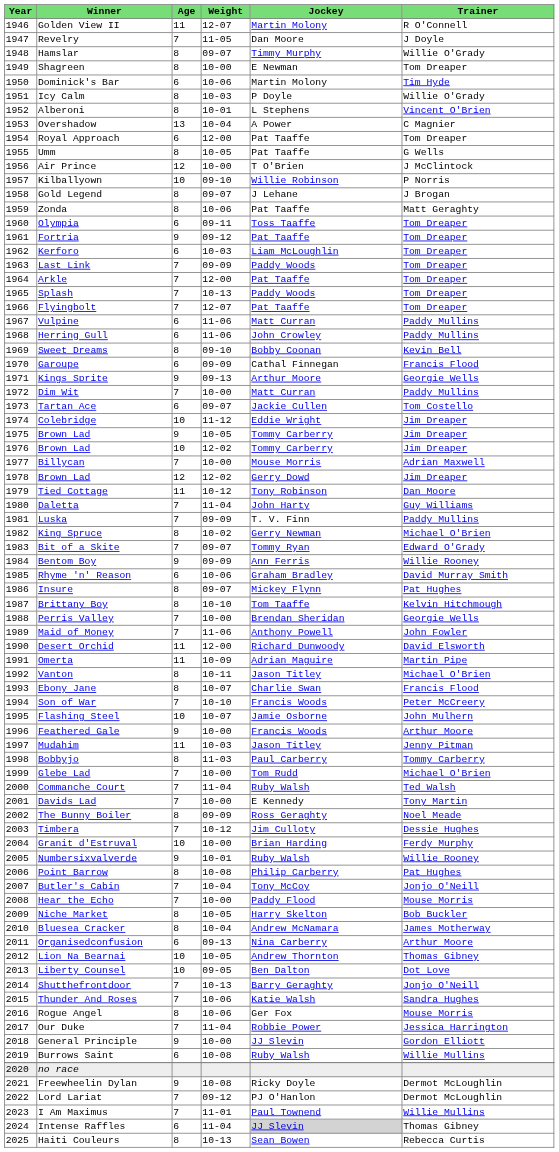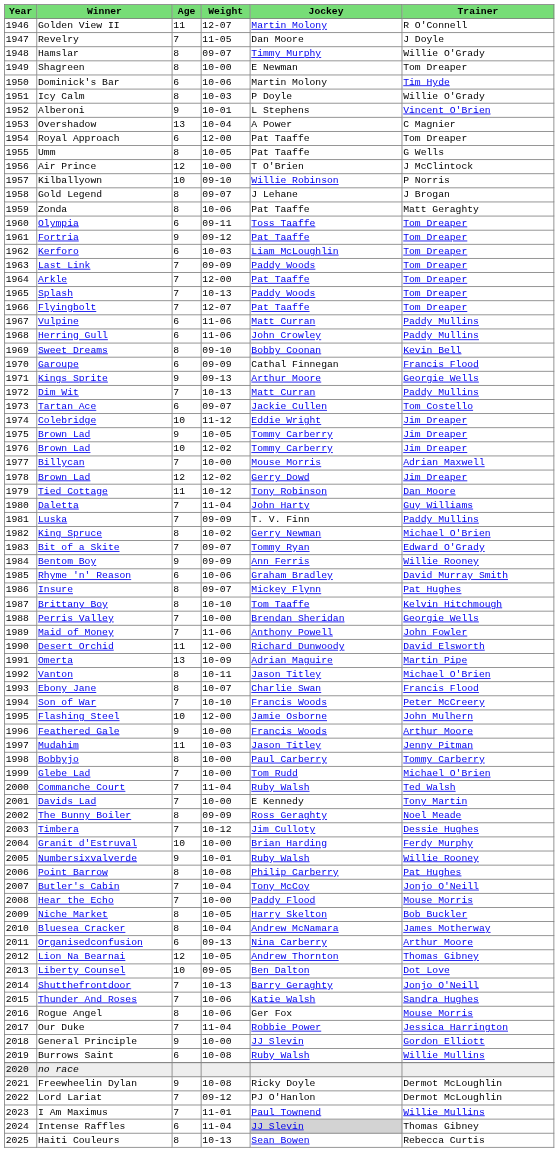 <table class = "sortable" | border="1" style="border-collapse: collapse; font-size:90%">
 <tr bgcolor="#77dd77" align="center">
 <th width="36px"><strong>Year</strong><br></th>
 <th width="160px"><strong>Winner</strong><br></th>
 <th width="32px"><strong>Age</strong><br></th>
 <th width="56px"><strong>Weight</strong><br></th>
 <th width="180px"><strong>Jockey</strong><br></th>
 <th width="180px"><strong>Trainer</strong><br></th>
 </tr>
 <tr>
 <td>1946</td>
 <td>Golden View II</td>
 <td>11</td>
 <td>12-07</td>
 <td><a href='#'>Martin Molony</a></td>
 <td>R O'Connell</td>
 </tr>
 <tr>
 <td>1947</td>
 <td>Revelry</td>
 <td>7</td>
 <td>11-05</td>
 <td>Dan Moore</td>
 <td>J Doyle</td>
 </tr>
 <tr>
 <td>1948</td>
 <td>Hamslar</td>
 <td>8</td>
 <td>09-07</td>
 <td><a href='#'>Timmy Murphy</a></td>
 <td>Willie O'Grady</td>
 </tr>
 <tr>
 <td>1949</td>
 <td>Shagreen</td>
 <td>8</td>
 <td>10-00</td>
 <td>E Newman</td>
 <td>Tom Dreaper</td>
 </tr>
 <tr>
 <td>1950</td>
 <td>Dominick's Bar</td>
 <td>6</td>
 <td>10-06</td>
 <td>Martin Molony</td>
 <td><a href='#'>Tim Hyde</a></td>
 </tr>
 <tr>
 <td>1951</td>
 <td>Icy Calm</td>
 <td>8</td>
 <td>10-03</td>
 <td>P Doyle</td>
 <td>Willie O'Grady</td>
 </tr>
 <tr>
 <td>1952</td>
 <td>Alberoni</td>
-<td>8</td>
+<td>9</td>
 <td>10-01</td>
 <td>L Stephens</td>
 <td><a href='#'>Vincent O'Brien</a></td>
 </tr>
 <tr>
 <td>1953</td>
 <td>Overshadow</td>
 <td>13</td>
 <td>10-04</td>
 <td>A Power</td>
 <td>C Magnier</td>
 </tr>
 <tr>
 <td>1954</td>
 <td>Royal Approach</td>
 <td>6</td>
 <td>12-00</td>
 <td>Pat Taaffe</td>
 <td>Tom Dreaper</td>
 </tr>
 <tr>
 <td>1955</td>
 <td>Umm</td>
 <td>8</td>
 <td>10-05</td>
 <td>Pat Taaffe</td>
 <td>G Wells</td>
 </tr>
 <tr>
 <td>1956</td>
 <td>Air Prince</td>
 <td>12</td>
 <td>10-00</td>
 <td>T O'Brien</td>
 <td>J McClintock</td>
 </tr>
 <tr>
 <td>1957</td>
 <td>Kilballyown</td>
 <td>10</td>
 <td>09-10</td>
 <td><a href='#'>Willie Robinson</a></td>
 <td>P Norris</td>
 </tr>
 <tr>
 <td>1958</td>
 <td>Gold Legend</td>
 <td>8</td>
 <td>09-07</td>
 <td>J Lehane</td>
 <td>J Brogan</td>
 </tr>
 <tr>
 <td>1959</td>
 <td>Zonda</td>
 <td>8</td>
 <td>10-06</td>
 <td>Pat Taaffe</td>
 <td>Matt Geraghty</td>
 </tr>
 <tr>
 <td>1960</td>
 <td><a href='#'>Olympia</a></td>
 <td>6</td>
 <td>09-11</td>
 <td><a href='#'>Toss Taaffe</a></td>
 <td><a href='#'>Tom Dreaper</a></td>
 </tr>
 <tr>
 <td>1961</td>
 <td><a href='#'>Fortria</a></td>
 <td>9</td>
 <td>09-12</td>
 <td><a href='#'>Pat Taaffe</a></td>
 <td><a href='#'>Tom Dreaper</a></td>
 </tr>
 <tr>
 <td>1962</td>
 <td><a href='#'>Kerforo</a></td>
 <td>6</td>
 <td>10-03</td>
 <td><a href='#'>Liam McLoughlin</a></td>
 <td><a href='#'>Tom Dreaper</a></td>
 </tr>
 <tr>
 <td>1963</td>
 <td><a href='#'>Last Link</a></td>
 <td>7</td>
 <td>09-09</td>
 <td><a href='#'>Paddy Woods</a></td>
 <td><a href='#'>Tom Dreaper</a></td>
 </tr>
 <tr>
 <td>1964</td>
 <td><a href='#'>Arkle</a></td>
 <td>7</td>
 <td>12-00</td>
 <td><a href='#'>Pat Taaffe</a></td>
 <td><a href='#'>Tom Dreaper</a></td>
 </tr>
 <tr>
 <td>1965</td>
 <td><a href='#'>Splash</a></td>
 <td>7</td>
 <td>10-13</td>
 <td><a href='#'>Paddy Woods</a></td>
 <td><a href='#'>Tom Dreaper</a></td>
 </tr>
 <tr>
 <td>1966</td>
 <td><a href='#'>Flyingbolt</a></td>
 <td>7</td>
 <td>12-07</td>
 <td><a href='#'>Pat Taaffe</a></td>
 <td><a href='#'>Tom Dreaper</a></td>
 </tr>
 <tr>
 <td>1967</td>
 <td><a href='#'>Vulpine</a></td>
 <td>6</td>
 <td>11-06</td>
 <td><a href='#'>Matt Curran</a></td>
 <td><a href='#'>Paddy Mullins</a></td>
 </tr>
 <tr>
 <td>1968</td>
 <td><a href='#'>Herring Gull</a></td>
 <td>6</td>
 <td>11-06</td>
 <td><a href='#'>John Crowley</a></td>
 <td><a href='#'>Paddy Mullins</a></td>
 </tr>
 <tr>
 <td>1969</td>
 <td><a href='#'>Sweet Dreams</a></td>
 <td>8</td>
 <td>09-10</td>
 <td><a href='#'>Bobby Coonan</a></td>
 <td><a href='#'>Kevin Bell</a></td>
 </tr>
 <tr>
 <td>1970</td>
 <td><a href='#'>Garoupe</a></td>
 <td>6</td>
 <td>09-09</td>
 <td>Cathal Finnegan</td>
 <td><a href='#'>Francis Flood</a></td>
 </tr>
 <tr>
 <td>1971</td>
 <td><a href='#'>Kings Sprite</a></td>
 <td>9</td>
 <td>09-13</td>
 <td><a href='#'>Arthur Moore</a></td>
 <td><a href='#'>Georgie Wells</a></td>
 </tr>
 <tr>
 <td>1972</td>
 <td><a href='#'>Dim Wit</a></td>
 <td>7</td>
-<td>10-00</td>
+<td>10-13</td>
 <td><a href='#'>Matt Curran</a></td>
 <td><a href='#'>Paddy Mullins</a></td>
 </tr>
 <tr>
 <td>1973</td>
 <td><a href='#'>Tartan Ace</a></td>
 <td>6</td>
 <td>09-07</td>
 <td><a href='#'>Jackie Cullen</a></td>
 <td><a href='#'>Tom Costello</a></td>
 </tr>
 <tr>
 <td>1974</td>
 <td><a href='#'>Colebridge</a></td>
 <td>10</td>
 <td>11-12</td>
 <td><a href='#'>Eddie Wright</a></td>
 <td><a href='#'>Jim Dreaper</a></td>
 </tr>
 <tr>
 <td>1975</td>
 <td><a href='#'>Brown Lad</a></td>
 <td>9</td>
 <td>10-05</td>
 <td><a href='#'>Tommy Carberry</a></td>
 <td><a href='#'>Jim Dreaper</a></td>
 </tr>
 <tr>
 <td>1976</td>
 <td><a href='#'>Brown Lad</a></td>
 <td>10</td>
 <td>12-02</td>
 <td><a href='#'>Tommy Carberry</a></td>
 <td><a href='#'>Jim Dreaper</a></td>
 </tr>
 <tr>
 <td>1977</td>
 <td><a href='#'>Billycan</a></td>
 <td>7</td>
 <td>10-00</td>
 <td><a href='#'>Mouse Morris</a></td>
 <td><a href='#'>Adrian Maxwell</a></td>
 </tr>
 <tr>
 <td>1978</td>
 <td><a href='#'>Brown Lad</a></td>
 <td>12</td>
 <td>12-02</td>
 <td><a href='#'>Gerry Dowd</a></td>
 <td><a href='#'>Jim Dreaper</a></td>
 </tr>
 <tr>
 <td>1979</td>
 <td><a href='#'>Tied Cottage</a></td>
 <td>11</td>
 <td>10-12</td>
 <td><a href='#'>Tony Robinson</a></td>
 <td><a href='#'>Dan Moore</a></td>
 </tr>
 <tr>
 <td>1980</td>
 <td><a href='#'>Daletta</a></td>
 <td>7</td>
 <td>11-04</td>
 <td><a href='#'>John Harty</a></td>
 <td><a href='#'>Guy Williams</a></td>
 </tr>
 <tr>
 <td>1981</td>
 <td><a href='#'>Luska</a></td>
 <td>7</td>
 <td>09-09</td>
 <td>T. V. Finn</td>
 <td><a href='#'>Paddy Mullins</a></td>
 </tr>
 <tr>
 <td>1982</td>
 <td><a href='#'>King Spruce</a></td>
 <td>8</td>
 <td>10-02</td>
 <td><a href='#'>Gerry Newman</a></td>
 <td><a href='#'>Michael O'Brien</a></td>
 </tr>
 <tr>
 <td>1983</td>
 <td><a href='#'>Bit of a Skite</a></td>
 <td>7</td>
 <td>09-07</td>
 <td><a href='#'>Tommy Ryan</a></td>
 <td><a href='#'>Edward O'Grady</a></td>
 </tr>
 <tr>
 <td>1984</td>
 <td><a href='#'>Bentom Boy</a></td>
 <td>9</td>
 <td>09-09</td>
 <td><a href='#'>Ann Ferris</a></td>
 <td><a href='#'>Willie Rooney</a></td>
 </tr>
 <tr>
 <td>1985</td>
 <td><a href='#'>Rhyme 'n' Reason</a></td>
 <td>6</td>
 <td>10-06</td>
 <td><a href='#'>Graham Bradley</a></td>
 <td><a href='#'>David Murray Smith</a></td>
 </tr>
 <tr>
 <td>1986</td>
 <td><a href='#'>Insure</a></td>
 <td>8</td>
 <td>09-07</td>
 <td><a href='#'>Mickey Flynn</a></td>
 <td><a href='#'>Pat Hughes</a></td>
 </tr>
 <tr>
 <td>1987</td>
 <td><a href='#'>Brittany Boy</a></td>
 <td>8</td>
 <td>10-10</td>
 <td><a href='#'>Tom Taaffe</a></td>
 <td><a href='#'>Kelvin Hitchmough</a></td>
 </tr>
 <tr>
 <td>1988</td>
 <td><a href='#'>Perris Valley</a></td>
 <td>7</td>
 <td>10-00</td>
 <td><a href='#'>Brendan Sheridan</a></td>
 <td><a href='#'>Georgie Wells</a></td>
 </tr>
 <tr>
 <td>1989</td>
 <td><a href='#'>Maid of Money</a></td>
 <td>7</td>
 <td>11-06</td>
 <td><a href='#'>Anthony Powell</a></td>
 <td><a href='#'>John Fowler</a></td>
 </tr>
 <tr>
 <td>1990</td>
 <td><a href='#'>Desert Orchid</a></td>
 <td>11</td>
 <td>12-00</td>
 <td><a href='#'>Richard Dunwoody</a></td>
 <td><a href='#'>David Elsworth</a></td>
 </tr>
 <tr>
 <td>1991</td>
 <td><a href='#'>Omerta</a></td>
-<td>11</td>
+<td>13</td>
 <td>10-09</td>
 <td><a href='#'>Adrian Maguire</a></td>
 <td><a href='#'>Martin Pipe</a></td>
 </tr>
 <tr>
 <td>1992</td>
 <td><a href='#'>Vanton</a></td>
 <td>8</td>
 <td>10-11</td>
 <td><a href='#'>Jason Titley</a></td>
 <td><a href='#'>Michael O'Brien</a></td>
 </tr>
 <tr>
 <td>1993</td>
 <td><a href='#'>Ebony Jane</a></td>
 <td>8</td>
 <td>10-07</td>
 <td><a href='#'>Charlie Swan</a></td>
 <td><a href='#'>Francis Flood</a></td>
 </tr>
 <tr>
 <td>1994</td>
 <td><a href='#'>Son of War</a></td>
 <td>7</td>
 <td>10-10</td>
 <td><a href='#'>Francis Woods</a></td>
 <td><a href='#'>Peter McCreery</a></td>
 </tr>
 <tr>
 <td>1995</td>
 <td><a href='#'>Flashing Steel</a></td>
 <td>10</td>
-<td>10-07</td>
+<td>12-00</td>
 <td><a href='#'>Jamie Osborne</a></td>
 <td><a href='#'>John Mulhern</a></td>
 </tr>
 <tr>
 <td>1996</td>
 <td><a href='#'>Feathered Gale</a></td>
 <td>9</td>
 <td>10-00</td>
 <td><a href='#'>Francis Woods</a></td>
 <td><a href='#'>Arthur Moore</a></td>
 </tr>
 <tr>
 <td>1997</td>
 <td><a href='#'>Mudahim</a></td>
 <td>11</td>
 <td>10-03</td>
 <td><a href='#'>Jason Titley</a></td>
 <td><a href='#'>Jenny Pitman</a></td>
 </tr>
 <tr>
 <td>1998</td>
 <td><a href='#'>Bobbyjo</a></td>
 <td>8</td>
-<td>11-03</td>
+<td>10-00</td>
 <td><a href='#'>Paul Carberry</a></td>
 <td><a href='#'>Tommy Carberry</a></td>
 </tr>
 <tr>
 <td>1999</td>
 <td><a href='#'>Glebe Lad</a></td>
 <td>7</td>
 <td>10-00</td>
 <td><a href='#'>Tom Rudd</a></td>
 <td><a href='#'>Michael O'Brien</a></td>
 </tr>
 <tr>
 <td>2000</td>
 <td><a href='#'>Commanche Court</a></td>
 <td>7</td>
 <td>11-04</td>
 <td><a href='#'>Ruby Walsh</a></td>
 <td><a href='#'>Ted Walsh</a></td>
 </tr>
 <tr>
 <td>2001</td>
 <td><a href='#'>Davids Lad</a></td>
 <td>7</td>
 <td>10-00</td>
 <td>E Kennedy</td>
 <td><a href='#'>Tony Martin</a></td>
 </tr>
 <tr>
 <td>2002</td>
 <td><a href='#'>The Bunny Boiler</a></td>
 <td>8</td>
 <td>09-09</td>
 <td><a href='#'>Ross Geraghty</a></td>
 <td><a href='#'>Noel Meade</a></td>
 </tr>
 <tr>
 <td>2003</td>
 <td><a href='#'>Timbera</a></td>
 <td>7</td>
 <td>10-12</td>
 <td><a href='#'>Jim Culloty</a></td>
 <td><a href='#'>Dessie Hughes</a></td>
 </tr>
 <tr>
 <td>2004</td>
 <td><a href='#'>Granit d'Estruval</a></td>
 <td>10</td>
 <td>10-00</td>
 <td><a href='#'>Brian Harding</a></td>
 <td><a href='#'>Ferdy Murphy</a></td>
 </tr>
 <tr>
 <td>2005</td>
 <td><a href='#'>Numbersixvalverde</a></td>
 <td>9</td>
 <td>10-01</td>
 <td><a href='#'>Ruby Walsh</a></td>
 <td><a href='#'>Willie Rooney</a></td>
 </tr>
 <tr>
 <td>2006</td>
 <td><a href='#'>Point Barrow</a></td>
 <td>8</td>
 <td>10-08</td>
 <td><a href='#'>Philip Carberry</a></td>
 <td><a href='#'>Pat Hughes</a></td>
 </tr>
 <tr>
 <td>2007</td>
 <td><a href='#'>Butler's Cabin</a></td>
 <td>7</td>
 <td>10-04</td>
 <td><a href='#'>Tony McCoy</a></td>
 <td><a href='#'>Jonjo O'Neill</a></td>
 </tr>
 <tr>
 <td>2008</td>
 <td><a href='#'>Hear the Echo</a></td>
 <td>7</td>
 <td>10-00</td>
 <td><a href='#'>Paddy Flood</a></td>
 <td><a href='#'>Mouse Morris</a></td>
 </tr>
 <tr>
 <td>2009</td>
 <td><a href='#'>Niche Market</a></td>
 <td>8</td>
 <td>10-05</td>
 <td><a href='#'>Harry Skelton</a></td>
 <td><a href='#'>Bob Buckler</a></td>
 </tr>
 <tr>
 <td>2010</td>
 <td><a href='#'>Bluesea Cracker</a></td>
 <td>8</td>
 <td>10-04</td>
 <td><a href='#'>Andrew McNamara</a></td>
 <td><a href='#'>James Motherway</a></td>
 </tr>
 <tr>
 <td>2011</td>
 <td><a href='#'>Organisedconfusion</a></td>
 <td>6</td>
 <td>09-13</td>
 <td><a href='#'>Nina Carberry</a></td>
 <td><a href='#'>Arthur Moore</a></td>
 </tr>
 <tr>
 <td>2012</td>
 <td><a href='#'>Lion Na Bearnai</a></td>
-<td>10</td>
+<td>12</td>
 <td>10-05</td>
 <td><a href='#'>Andrew Thornton</a></td>
 <td><a href='#'>Thomas Gibney</a></td>
 </tr>
 <tr>
 <td>2013</td>
 <td><a href='#'>Liberty Counsel</a></td>
 <td>10</td>
 <td>09-05</td>
 <td><a href='#'>Ben Dalton</a></td>
 <td><a href='#'>Dot Love</a></td>
 </tr>
 <tr>
 <td>2014</td>
 <td><a href='#'>Shutthefrontdoor</a></td>
 <td>7</td>
 <td>10-13</td>
 <td><a href='#'>Barry Geraghty</a></td>
 <td><a href='#'>Jonjo O'Neill</a></td>
 </tr>
 <tr>
 <td>2015</td>
 <td><a href='#'>Thunder And Roses</a></td>
 <td>7</td>
 <td>10-06</td>
 <td><a href='#'>Katie Walsh</a></td>
 <td><a href='#'>Sandra Hughes</a></td>
 </tr>
 <tr>
 <td>2016</td>
 <td>Rogue Angel</td>
 <td>8</td>
 <td>10-06</td>
 <td>Ger Fox</td>
 <td><a href='#'>Mouse Morris</a></td>
 </tr>
 <tr>
 <td>2017</td>
 <td>Our Duke</td>
 <td>7</td>
 <td>11-04</td>
 <td><a href='#'>Robbie Power</a></td>
 <td><a href='#'>Jessica Harrington</a></td>
 </tr>
 <tr>
 <td>2018</td>
 <td>General Principle</td>
 <td>9</td>
 <td>10-00</td>
 <td><a href='#'>JJ Slevin</a></td>
 <td><a href='#'>Gordon Elliott</a></td>
 </tr>
 <tr>
 <td>2019</td>
 <td>Burrows Saint</td>
 <td>6</td>
 <td>10-08</td>
 <td><a href='#'>Ruby Walsh</a></td>
 <td><a href='#'>Willie Mullins</a></td>
 </tr>
 <tr>
 </tr>
 <tr bgcolor="#eeeeee">
 <td>2020</td>
 <td><em>no race</em> </td>
 <td></td>
 <td></td>
 <td></td>
 <td></td>
 </tr>
 <tr>
 <td>2021</td>
 <td>Freewheelin Dylan</td>
 <td>9</td>
 <td>10-08</td>
 <td>Ricky Doyle</td>
 <td>Dermot McLoughlin</td>
 </tr>
 <tr>
 <td>2022</td>
 <td>Lord Lariat</td>
 <td>7</td>
 <td>09-12</td>
 <td>PJ O'Hanlon</td>
 <td>Dermot McLoughlin</td>
 </tr>
 <tr>
 <td>2023</td>
 <td>I Am Maximus</td>
 <td>7</td>
 <td>11-01</td>
 <td><a href='#'>Paul Townend</a></td>
 <td><a href='#'>Willie Mullins</a></td>
 </tr>
 <tr>
 <td>2024</td>
 <td>Intense Raffles</td>
 <td>6</td>
 <td>11-04</td>
 <td style="background: lightgrey;"><a href='#'>JJ Slevin</a></td>
 <td>Thomas Gibney</td>
 </tr>
 <tr>
 <td>2025</td>
 <td>Haiti Couleurs</td>
 <td>8</td>
 <td>10-13</td>
 <td><a href='#'>Sean Bowen</a></td>
 <td>Rebecca Curtis</td>
 </tr>
 </table>
